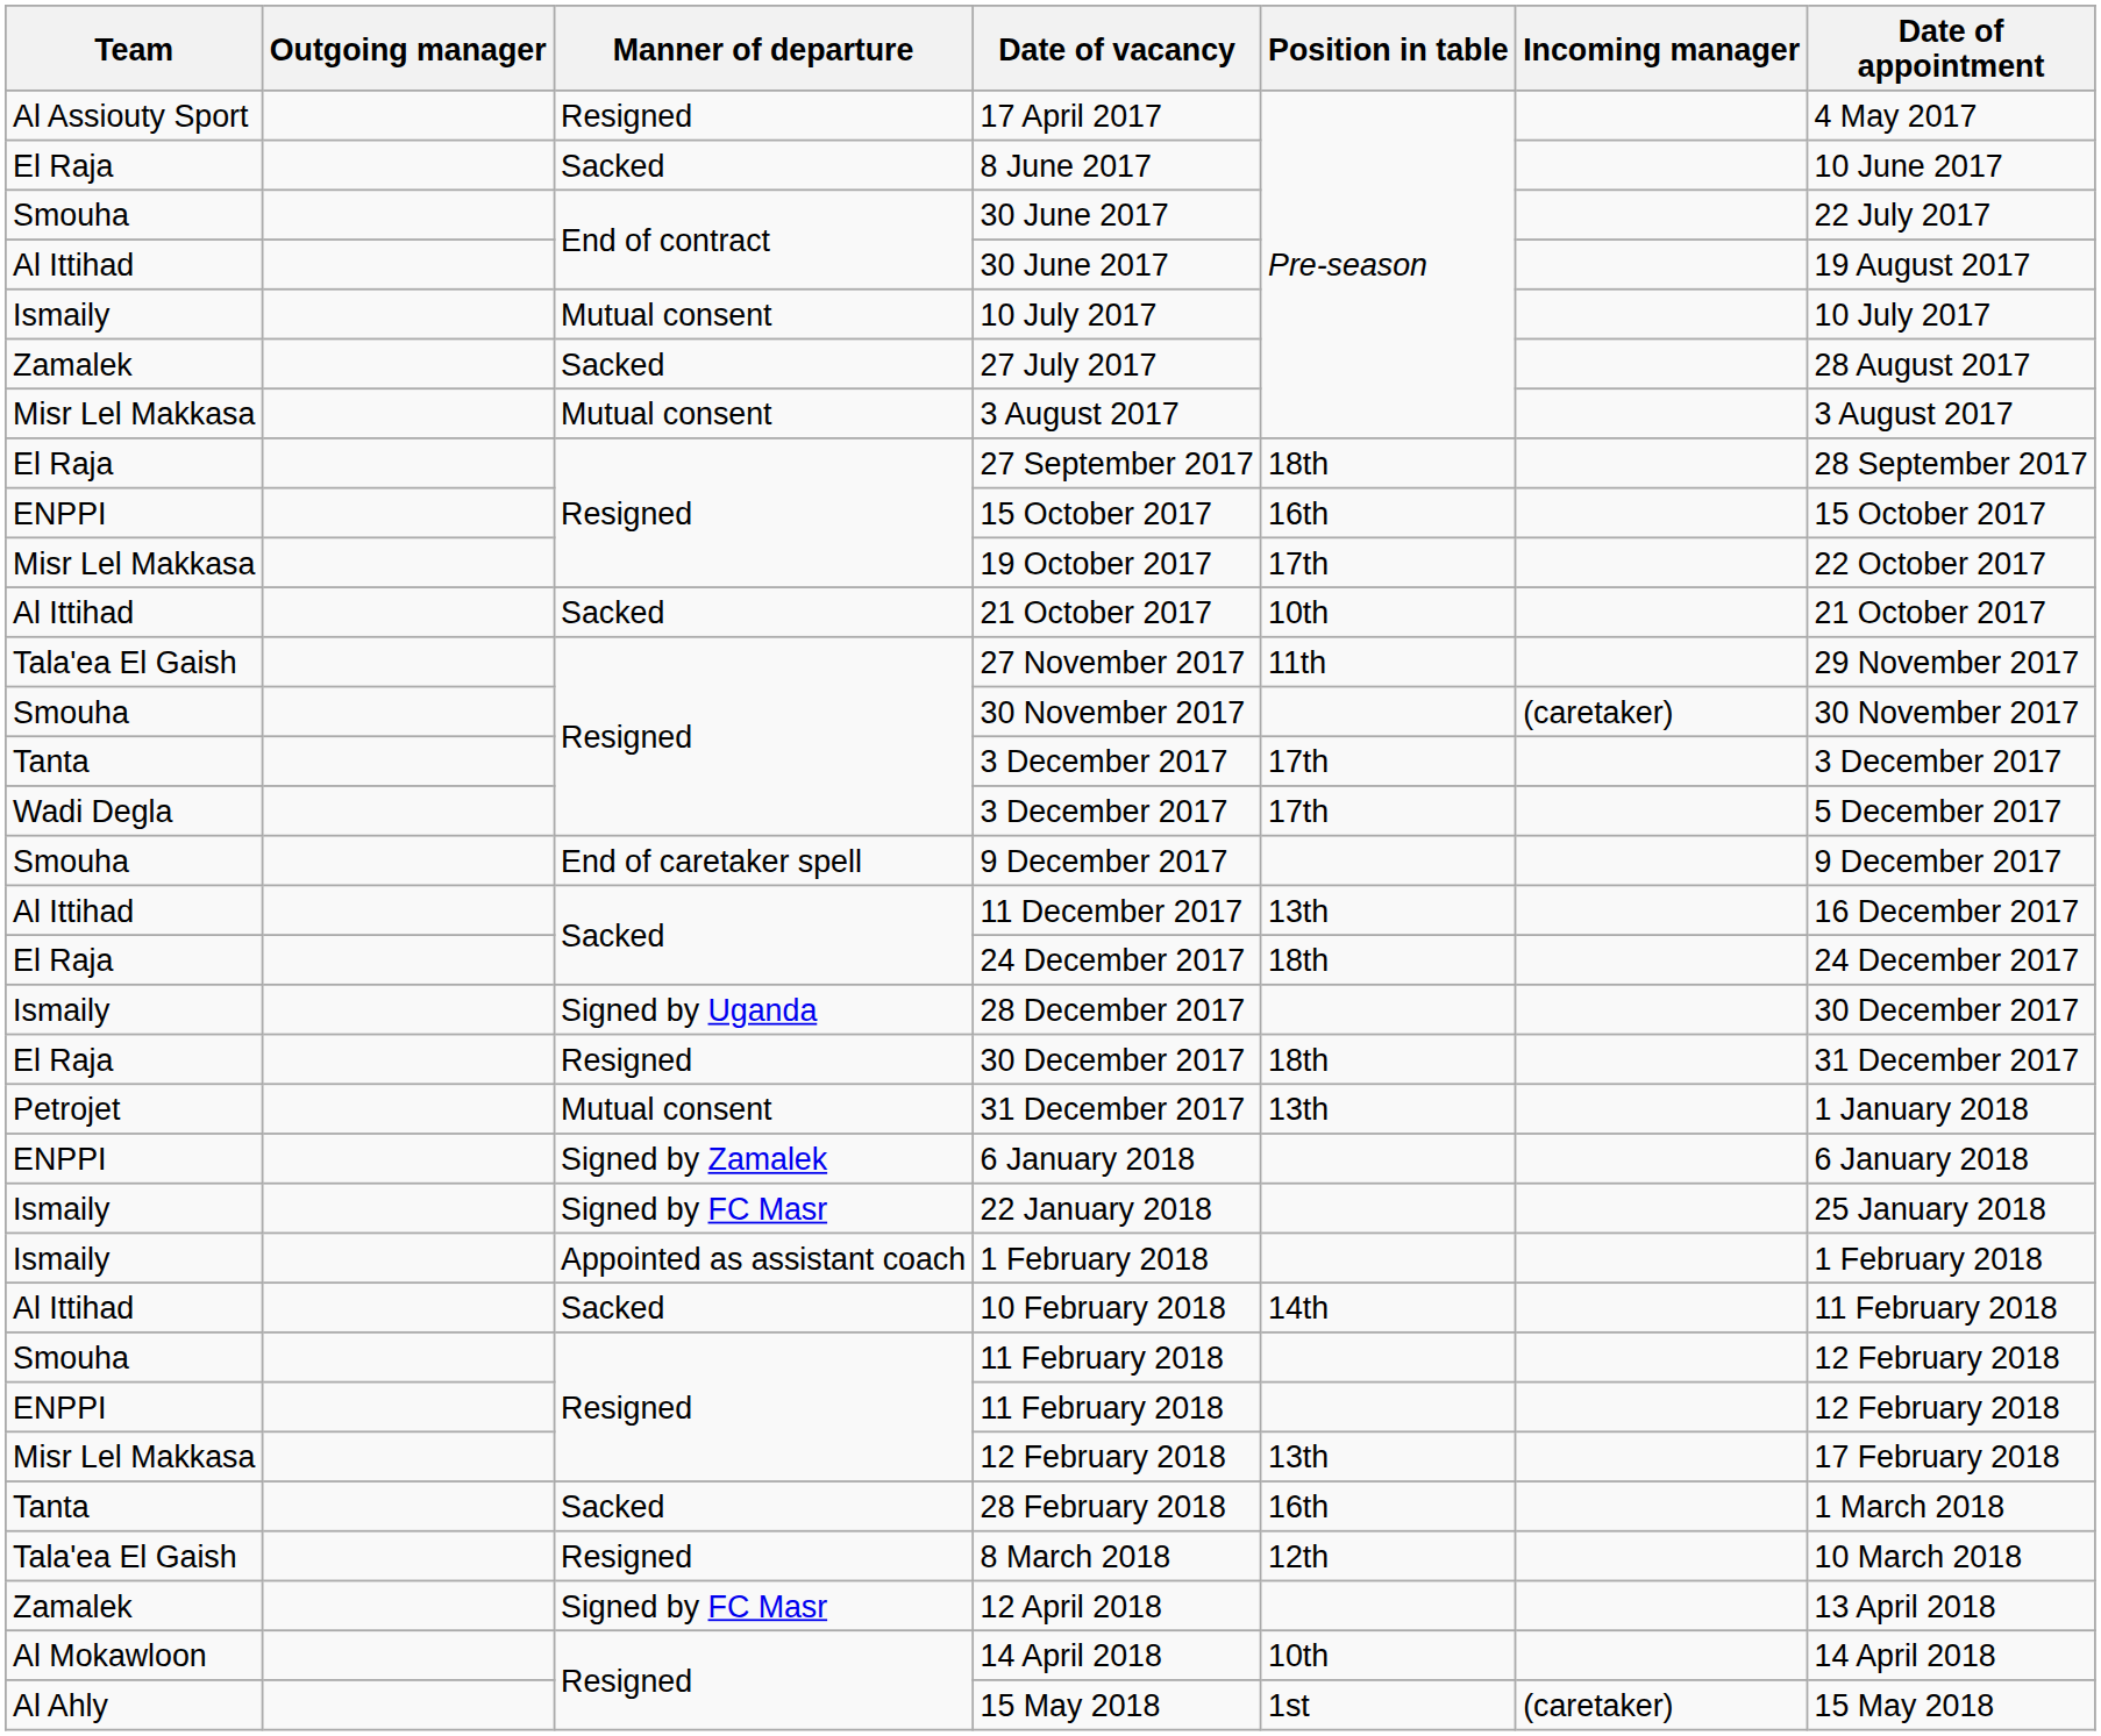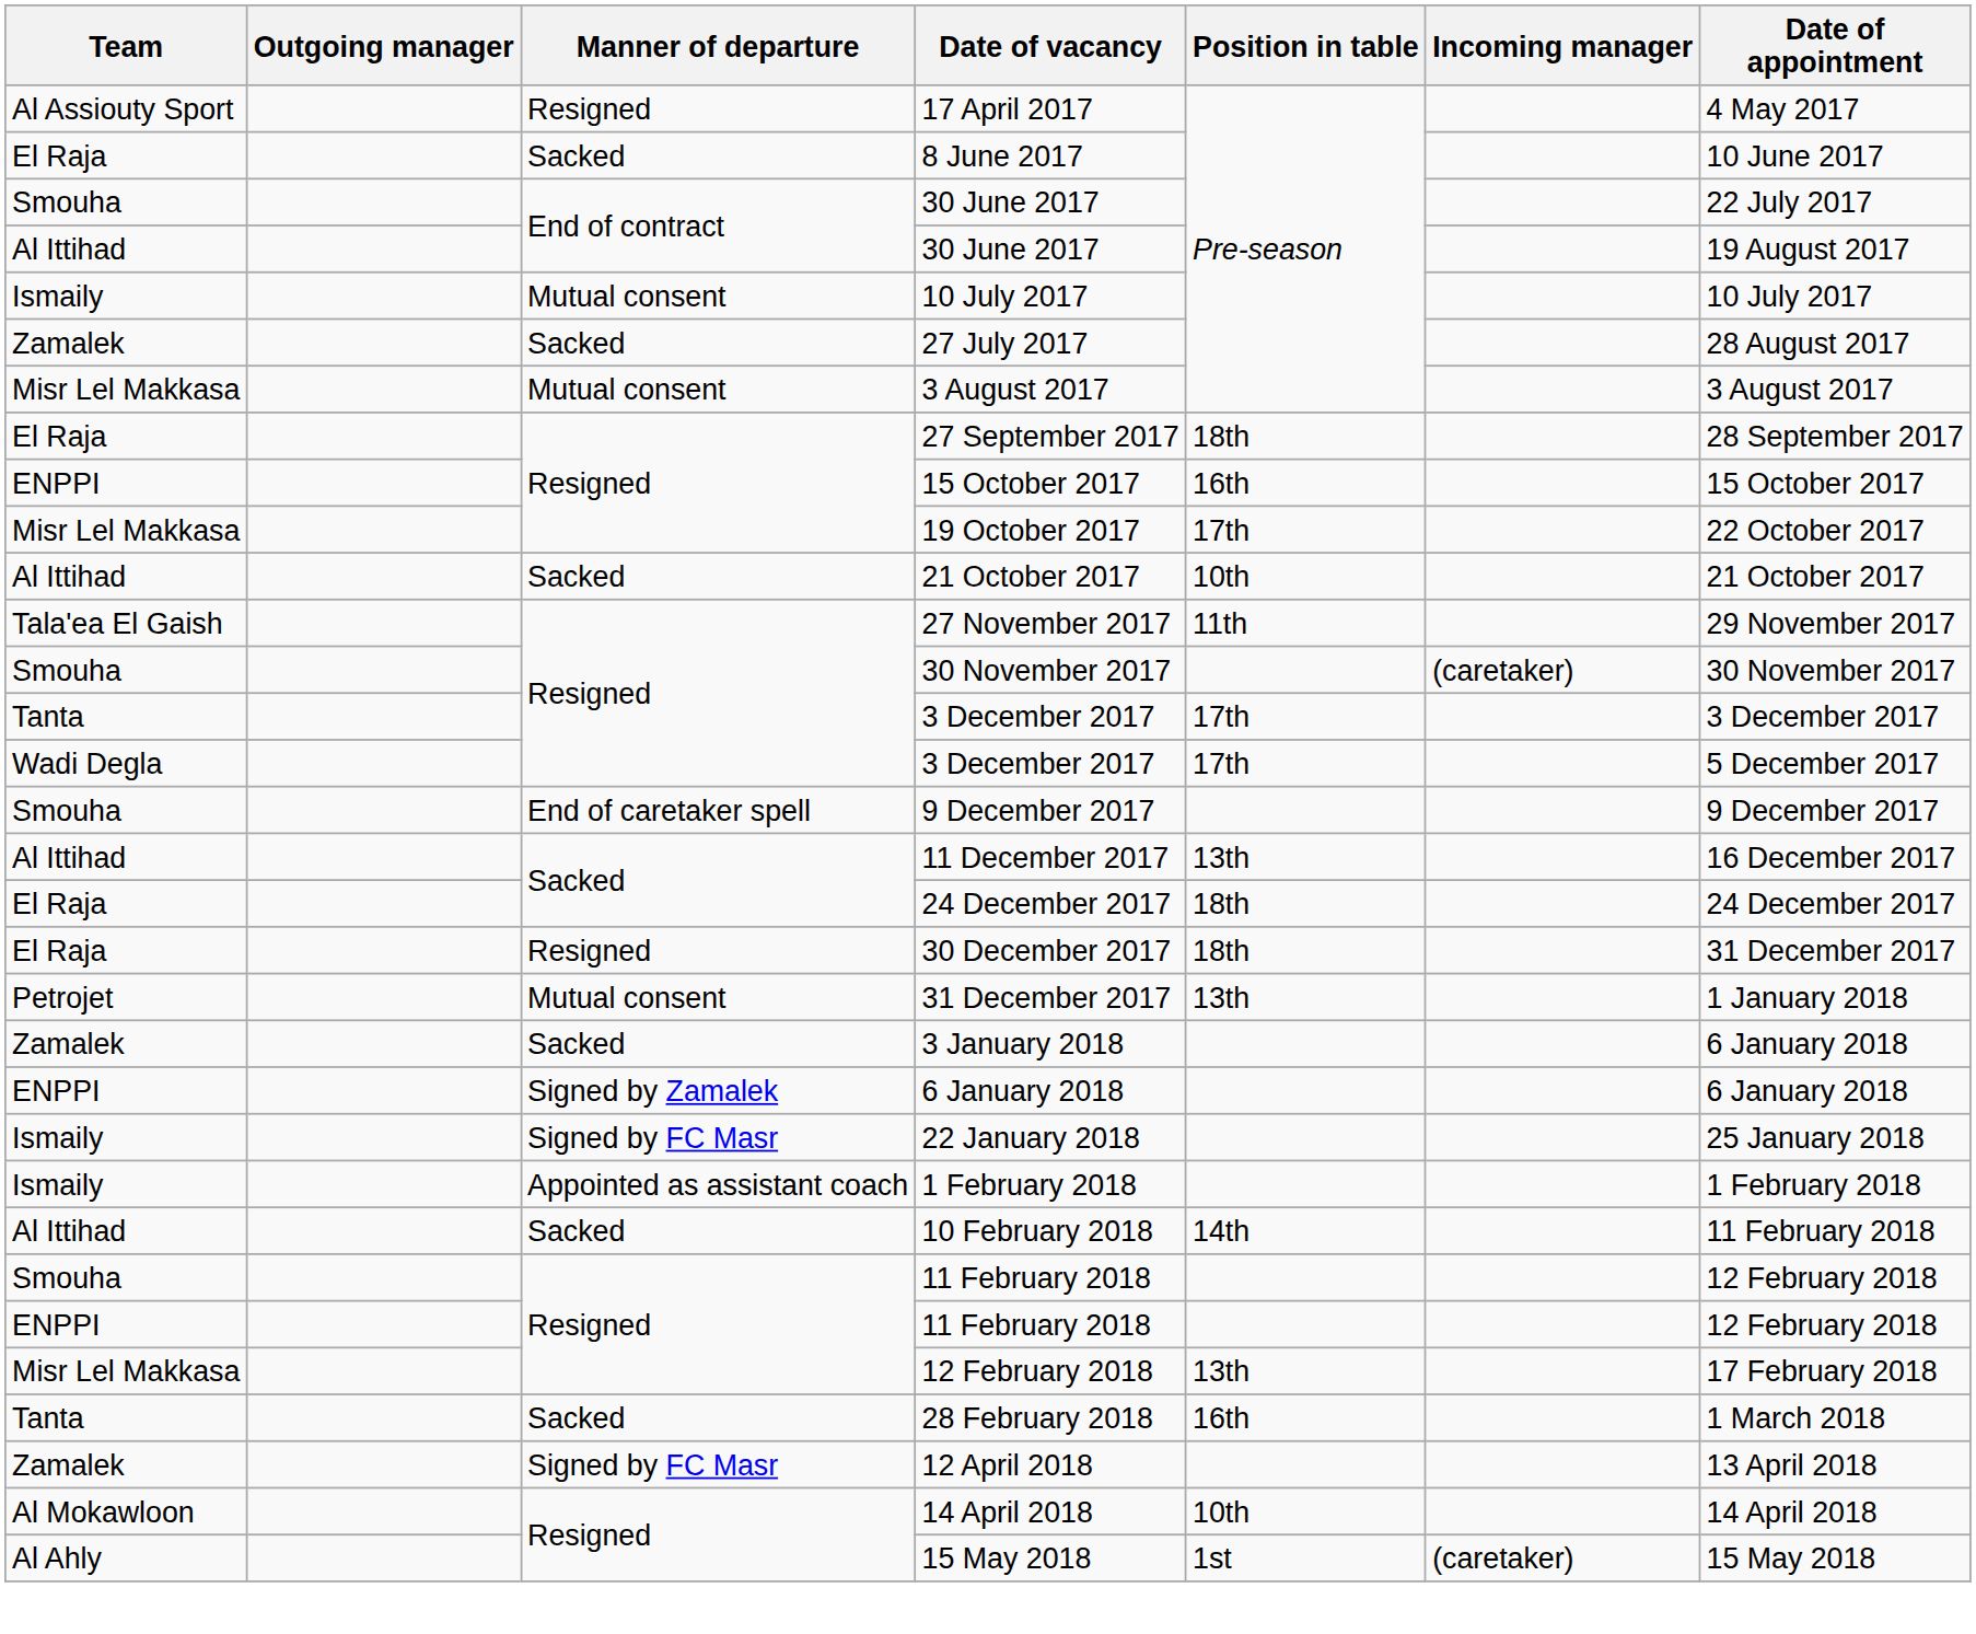 <table class="wikitable sortable" style="font-size:94%">
 <tr>
 <th>Team</th>
 <th>Outgoing manager</th>
 <th>Manner of departure</th>
 <th>Date of vacancy</th>
 <th>Position in table</th>
 <th>Incoming manager</th>
 <th>Date of<br>appointment</th>
 </tr>
 <tr>
 <td>Al Assiouty Sport</td>
 <td> </td>
 <td>Resigned</td>
 <td>17 April 2017</td>
 <td rowspan="7"><em>Pre-season</em></td>
 <td> </td>
 <td>4 May 2017</td>
 </tr>
 <tr>
 <td>El Raja</td>
 <td> </td>
 <td>Sacked</td>
 <td>8 June 2017</td>
 <td> </td>
 <td>10 June 2017</td>
 </tr>
 <tr>
 <td>Smouha</td>
 <td> </td>
 <td rowspan=2>End of contract</td>
 <td>30 June 2017</td>
 <td> </td>
 <td>22 July 2017</td>
 </tr>
 <tr>
 <td>Al Ittihad</td>
 <td> </td>
 <td>30 June 2017</td>
 <td> </td>
 <td>19 August 2017</td>
 </tr>
 <tr>
 <td>Ismaily</td>
 <td> </td>
 <td>Mutual consent</td>
 <td>10 July 2017</td>
 <td> </td>
 <td>10 July 2017</td>
 </tr>
 <tr>
 <td>Zamalek</td>
 <td> </td>
 <td>Sacked</td>
 <td>27 July 2017</td>
 <td> </td>
 <td>28 August 2017</td>
 </tr>
 <tr>
 <td>Misr Lel Makkasa</td>
 <td> </td>
 <td>Mutual consent</td>
 <td>3 August 2017</td>
 <td> </td>
 <td>3 August 2017</td>
 </tr>
 <tr>
 <td>El Raja</td>
 <td> </td>
 <td rowspan=3>Resigned</td>
 <td>27 September 2017</td>
 <td>18th</td>
 <td> </td>
 <td>28 September 2017</td>
 </tr>
 <tr>
 <td>ENPPI</td>
 <td> </td>
 <td>15 October 2017</td>
 <td>16th</td>
 <td> </td>
 <td>15 October 2017</td>
 </tr>
 <tr>
 <td>Misr Lel Makkasa</td>
 <td> </td>
 <td>19 October 2017</td>
 <td>17th</td>
 <td> </td>
 <td>22 October 2017</td>
 </tr>
 <tr>
 <td>Al Ittihad</td>
 <td> </td>
 <td>Sacked</td>
 <td>21 October 2017</td>
 <td>10th</td>
 <td> </td>
 <td>21 October 2017</td>
 </tr>
 <tr>
 <td>Tala'ea El Gaish</td>
 <td> </td>
 <td rowspan=4>Resigned</td>
 <td>27 November 2017</td>
 <td>11th</td>
 <td> </td>
 <td>29 November 2017</td>
 </tr>
 <tr>
 <td>Smouha</td>
 <td> </td>
 <td>30 November 2017</td>
 <td></td>
 <td>  (caretaker)</td>
 <td>30 November 2017</td>
 </tr>
 <tr>
 <td>Tanta</td>
 <td> </td>
 <td>3 December 2017</td>
 <td>17th</td>
 <td> </td>
 <td>3 December 2017</td>
 </tr>
 <tr>
 <td>Wadi Degla</td>
 <td> </td>
 <td>3 December 2017</td>
 <td>17th</td>
 <td> </td>
 <td>5 December 2017</td>
 </tr>
 <tr>
 <td>Smouha</td>
 <td> </td>
 <td>End of caretaker spell</td>
 <td>9 December 2017</td>
 <td></td>
 <td> </td>
 <td>9 December 2017</td>
 </tr>
 <tr>
 <td>Al Ittihad</td>
 <td> </td>
 <td rowspan=2>Sacked</td>
 <td>11 December 2017</td>
 <td>13th</td>
 <td> </td>
 <td>16 December 2017</td>
 </tr>
 <tr>
 <td>El Raja</td>
 <td> </td>
 <td>24 December 2017</td>
 <td>18th</td>
 <td> </td>
 <td>24 December 2017</td>
 </tr>
 <tr>
-<td>Ismaily</td>
-<td> </td>
-<td>Signed by <a href='#'>Uganda</a></td>
-<td>28 December 2017</td>
-<td></td>
-<td> </td>
-<td>30 December 2017</td>
-</tr>
-<tr>
 <td>El Raja</td>
 <td> </td>
 <td>Resigned</td>
 <td>30 December 2017</td>
 <td>18th</td>
 <td> </td>
 <td>31 December 2017</td>
 </tr>
 <tr>
 <td>Petrojet</td>
 <td> </td>
 <td>Mutual consent</td>
 <td>31 December 2017</td>
 <td>13th</td>
 <td> </td>
 <td>1 January 2018</td>
+</tr>
+<tr>
+<td>Zamalek</td>
+<td> </td>
+<td>Sacked</td>
+<td>3 January 2018</td>
+<td></td>
+<td> </td>
+<td>6 January 2018</td>
 </tr>
 <tr>
 <td>ENPPI</td>
 <td> </td>
 <td>Signed by <a href='#'>Zamalek</a></td>
 <td>6 January 2018</td>
 <td></td>
 <td> </td>
 <td>6 January 2018</td>
 </tr>
 <tr>
 <td>Ismaily</td>
 <td> </td>
 <td>Signed by <a href='#'>FC Masr</a></td>
 <td>22 January 2018</td>
 <td></td>
 <td> </td>
 <td>25 January 2018</td>
 </tr>
 <tr>
 <td>Ismaily</td>
 <td> </td>
 <td>Appointed as assistant coach</td>
 <td>1 February 2018</td>
 <td></td>
 <td> </td>
 <td>1 February 2018</td>
 </tr>
 <tr>
 <td>Al Ittihad</td>
 <td> </td>
 <td>Sacked</td>
 <td>10 February 2018</td>
 <td>14th</td>
 <td> </td>
 <td>11 February 2018</td>
 </tr>
 <tr>
 <td>Smouha</td>
 <td> </td>
 <td rowspan=3>Resigned</td>
 <td>11 February 2018</td>
 <td></td>
 <td> </td>
 <td>12 February 2018</td>
 </tr>
 <tr>
 <td>ENPPI</td>
 <td> </td>
 <td>11 February 2018</td>
 <td></td>
 <td> </td>
 <td>12 February 2018</td>
 </tr>
 <tr>
 <td>Misr Lel Makkasa</td>
 <td> </td>
 <td>12 February 2018</td>
 <td>13th</td>
 <td> </td>
 <td>17 February 2018</td>
 </tr>
 <tr>
 <td>Tanta</td>
 <td> </td>
 <td>Sacked</td>
 <td>28 February 2018</td>
 <td>16th</td>
 <td> </td>
 <td>1 March 2018</td>
 </tr>
 <tr>
-<td>Tala'ea El Gaish</td>
-<td> </td>
-<td>Resigned</td>
-<td>8 March 2018</td>
-<td>12th</td>
-<td> </td>
-<td>10 March 2018</td>
-</tr>
-<tr>
 <td>Zamalek</td>
 <td> </td>
 <td>Signed by <a href='#'>FC Masr</a></td>
 <td>12 April 2018</td>
 <td></td>
 <td> </td>
 <td>13 April 2018</td>
 </tr>
 <tr>
 <td>Al Mokawloon</td>
 <td> </td>
 <td rowspan=2>Resigned</td>
 <td>14 April 2018</td>
 <td>10th</td>
 <td> </td>
 <td>14 April 2018</td>
 </tr>
 <tr>
 <td>Al Ahly</td>
 <td> </td>
 <td>15 May 2018</td>
 <td>1st</td>
 <td>  (caretaker)</td>
 <td>15 May 2018</td>
 </tr>
 </table>
